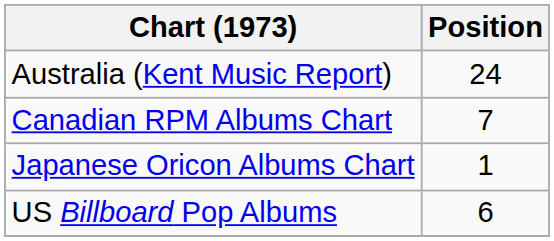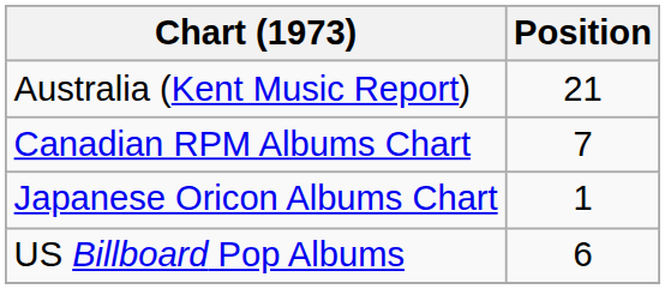 <table class="wikitable sortable" style="text-align:center;">
 <tr>
 <th>Chart (1973)</th>
 <th>Position</th>
 </tr>
 <tr>
 <td align="left">Australia (<a href='#'>Kent Music Report</a>)</td>
-<td style="text-align:center;">24</td>
+<td style="text-align:center;">21</td>
 </tr>
 <tr>
 <td align="left"><a href='#'>Canadian RPM Albums Chart</a></td>
 <td>7</td>
 </tr>
 <tr>
 <td align="left"><a href='#'>Japanese Oricon Albums Chart</a></td>
 <td>1</td>
 </tr>
 <tr>
 <td align="left">US <a href='#'><em>Billboard</em> Pop Albums</a></td>
 <td>6</td>
 </tr>
 <tr>
 </tr>
 </table>
